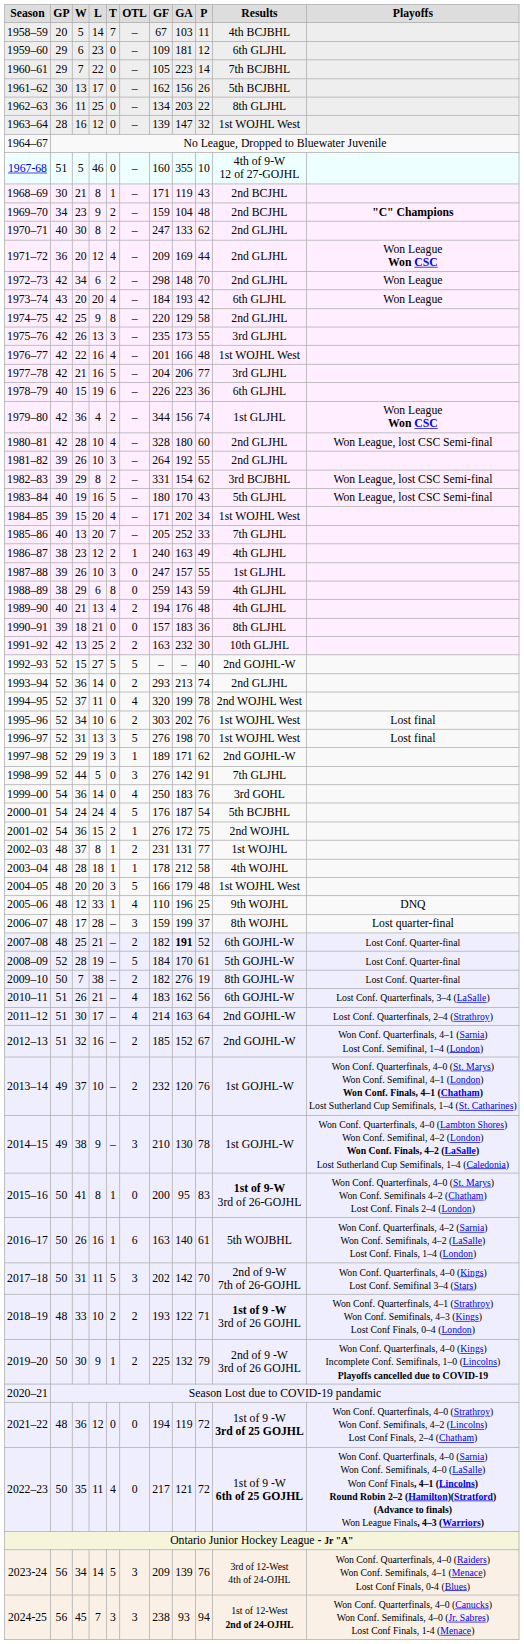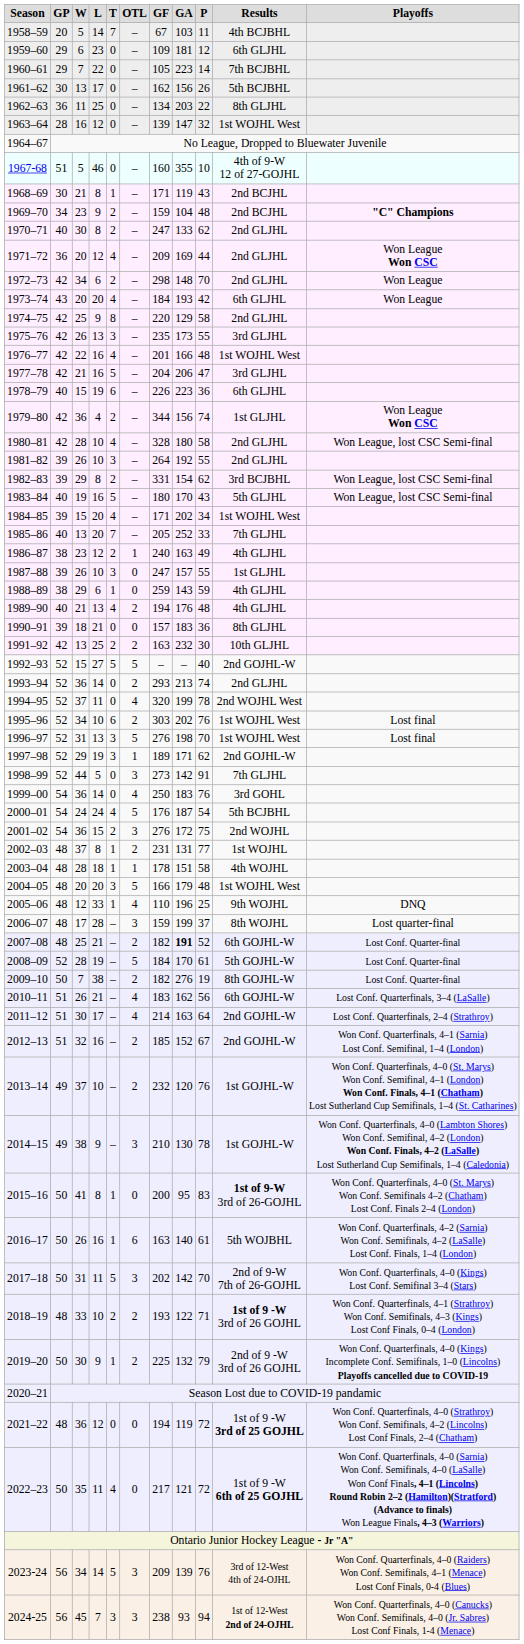 <table class="wikitable">
 <tr style="text-align:center; background:#dddddd">
 <td><strong>Season</strong></td>
 <td><strong>GP</strong></td>
 <td><strong>W</strong></td>
 <td><strong>L</strong></td>
 <td><strong>T</strong></td>
 <td><strong>OTL</strong></td>
 <td><strong>GF</strong></td>
 <td><strong>GA</strong></td>
 <td><strong>P</strong></td>
 <td><strong>Results</strong></td>
 <td><strong>Playoffs</strong></td>
 </tr>
 <tr style="text-align:center; background:#eeeeee">
 <td>1958–59</td>
 <td>20</td>
 <td>5</td>
 <td>14</td>
 <td>7</td>
 <td>–</td>
 <td>67</td>
 <td>103</td>
 <td>11</td>
 <td>4th BCJBHL</td>
 <td></td>
 </tr>
 <tr style="text-align:center; background:#eeeeee">
 <td>1959–60</td>
 <td>29</td>
 <td>6</td>
 <td>23</td>
 <td>0</td>
 <td>–</td>
 <td>109</td>
 <td>181</td>
 <td>12</td>
 <td>6th GLJHL</td>
 <td></td>
 </tr>
 <tr style="text-align:center; background:#eeeeee">
 <td>1960–61</td>
 <td>29</td>
 <td>7</td>
 <td>22</td>
 <td>0</td>
 <td>–</td>
 <td>105</td>
 <td>223</td>
 <td>14</td>
 <td>7th BCJBHL</td>
 <td></td>
 </tr>
 <tr style="text-align:center; background:#eeeeee">
 <td>1961–62</td>
 <td>30</td>
 <td>13</td>
 <td>17</td>
 <td>0</td>
 <td>–</td>
 <td>162</td>
 <td>156</td>
 <td>26</td>
 <td>5th BCJBHL</td>
 <td></td>
 </tr>
 <tr style="text-align:center; background:#eeeeee">
 <td>1962–63</td>
 <td>36</td>
 <td>11</td>
 <td>25</td>
 <td>0</td>
 <td>–</td>
 <td>134</td>
 <td>203</td>
 <td>22</td>
 <td>8th GLJHL</td>
 <td></td>
 </tr>
 <tr style="text-align:center; background:#eeeeee">
 <td>1963–64</td>
 <td>28</td>
 <td>16</td>
 <td>12</td>
 <td>0</td>
 <td>–</td>
 <td>139</td>
 <td>147</td>
 <td>32</td>
 <td>1st WOJHL West</td>
 <td></td>
 </tr>
 <tr style="text-align:center">
 <td>1964–67</td>
 <td colspan="11">No League, Dropped to Bluewater Juvenile</td>
 </tr>
 <tr style="text-align:center; background:#eeffff">
 <td><a href='#'>1967-68</a></td>
 <td>51</td>
 <td>5</td>
 <td>46</td>
 <td>0</td>
 <td>–</td>
 <td>160</td>
 <td>355</td>
 <td>10</td>
 <td>4th of 9-W<br>12 of 27-GOJHL</td>
 <td></td>
 </tr>
 <tr style="text-align:center; background:#ffeeff">
 <td>1968–69</td>
 <td>30</td>
 <td>21</td>
 <td>8</td>
 <td>1</td>
 <td>–</td>
 <td>171</td>
 <td>119</td>
 <td>43</td>
 <td>2nd BCJHL</td>
 <td></td>
 </tr>
 <tr style="text-align:center; background:#ffeeff">
 <td>1969–70</td>
 <td>34</td>
 <td>23</td>
 <td>9</td>
 <td>2</td>
 <td>–</td>
 <td>159</td>
 <td>104</td>
 <td>48</td>
 <td>2nd BCJHL</td>
 <td><strong>"C" Champions</strong></td>
 </tr>
 <tr style="text-align:center; background:#ffeeff">
 <td>1970–71</td>
 <td>40</td>
 <td>30</td>
 <td>8</td>
 <td>2</td>
 <td>–</td>
 <td>247</td>
 <td>133</td>
 <td>62</td>
 <td>2nd GLJHL</td>
 <td></td>
 </tr>
 <tr style="text-align:center; background:#ffeeff">
 <td>1971–72</td>
 <td>36</td>
 <td>20</td>
 <td>12</td>
 <td>4</td>
 <td>–</td>
 <td>209</td>
 <td>169</td>
 <td>44</td>
 <td>2nd GLJHL</td>
 <td>Won League<br> <strong>Won <a href='#'>CSC</a></strong></td>
 </tr>
 <tr style="text-align:center; background:#ffeeff">
 <td>1972–73</td>
 <td>42</td>
 <td>34</td>
 <td>6</td>
 <td>2</td>
 <td>–</td>
 <td>298</td>
 <td>148</td>
 <td>70</td>
 <td>2nd GLJHL</td>
 <td>Won League</td>
 </tr>
 <tr style="text-align:center; background:#ffeeff">
 <td>1973–74</td>
 <td>43</td>
 <td>20</td>
 <td>20</td>
 <td>4</td>
 <td>–</td>
 <td>184</td>
 <td>193</td>
 <td>42</td>
 <td>6th GLJHL</td>
 <td>Won League</td>
 </tr>
 <tr style="text-align:center; background:#ffeeff">
 <td>1974–75</td>
 <td>42</td>
 <td>25</td>
 <td>9</td>
 <td>8</td>
 <td>–</td>
 <td>220</td>
 <td>129</td>
 <td>58</td>
 <td>2nd GLJHL</td>
 <td></td>
 </tr>
 <tr style="text-align:center; background:#ffeeff">
 <td>1975–76</td>
 <td>42</td>
 <td>26</td>
 <td>13</td>
 <td>3</td>
 <td>–</td>
 <td>235</td>
 <td>173</td>
 <td>55</td>
 <td>3rd GLJHL</td>
 <td></td>
 </tr>
 <tr style="text-align:center; background:#ffeeff">
 <td>1976–77</td>
 <td>42</td>
 <td>22</td>
 <td>16</td>
 <td>4</td>
 <td>–</td>
 <td>201</td>
 <td>166</td>
 <td>48</td>
 <td>1st WOJHL West</td>
 <td></td>
 </tr>
 <tr style="text-align:center; background:#ffeeff">
 <td>1977–78</td>
 <td>42</td>
 <td>21</td>
 <td>16</td>
 <td>5</td>
 <td>–</td>
 <td>204</td>
 <td>206</td>
-<td>77</td>
+<td>47</td>
 <td>3rd GLJHL</td>
 <td></td>
 </tr>
 <tr style="text-align:center; background:#ffeeff">
 <td>1978–79</td>
 <td>40</td>
 <td>15</td>
 <td>19</td>
 <td>6</td>
 <td>–</td>
 <td>226</td>
 <td>223</td>
 <td>36</td>
 <td>6th GLJHL</td>
 <td></td>
 </tr>
 <tr style="text-align:center; background:#ffeeff">
 <td>1979–80</td>
 <td>42</td>
 <td>36</td>
 <td>4</td>
 <td>2</td>
 <td>–</td>
 <td>344</td>
 <td>156</td>
 <td>74</td>
 <td>1st GLJHL</td>
 <td>Won League<br> <strong>Won <a href='#'>CSC</a></strong></td>
 </tr>
 <tr style="text-align:center; background:#ffeeff">
 <td>1980–81</td>
 <td>42</td>
 <td>28</td>
 <td>10</td>
 <td>4</td>
 <td>–</td>
 <td>328</td>
 <td>180</td>
-<td>60</td>
+<td>58</td>
 <td>2nd GLJHL</td>
 <td>Won League, lost CSC Semi-final</td>
 </tr>
 <tr style="text-align:center; background:#ffeeff">
 <td>1981–82</td>
 <td>39</td>
 <td>26</td>
 <td>10</td>
 <td>3</td>
 <td>–</td>
 <td>264</td>
 <td>192</td>
 <td>55</td>
 <td>2nd GLJHL</td>
 <td></td>
 </tr>
 <tr style="text-align:center; background:#ffeeff">
 <td>1982–83</td>
 <td>39</td>
 <td>29</td>
 <td>8</td>
 <td>2</td>
 <td>–</td>
 <td>331</td>
 <td>154</td>
 <td>62</td>
 <td>3rd BCJBHL</td>
 <td>Won League, lost CSC Semi-final</td>
 </tr>
 <tr style="text-align:center; background:#ffeeff">
 <td>1983–84</td>
 <td>40</td>
 <td>19</td>
 <td>16</td>
 <td>5</td>
 <td>–</td>
 <td>180</td>
 <td>170</td>
 <td>43</td>
 <td>5th GLJHL</td>
 <td>Won League, lost CSC Semi-final</td>
 </tr>
 <tr style="text-align:center; background:#ffeeff">
 <td>1984–85</td>
 <td>39</td>
 <td>15</td>
 <td>20</td>
 <td>4</td>
 <td>–</td>
 <td>171</td>
 <td>202</td>
 <td>34</td>
 <td>1st WOJHL West</td>
 <td></td>
 </tr>
 <tr style="text-align:center; background:#ffeeff">
 <td>1985–86</td>
 <td>40</td>
 <td>13</td>
 <td>20</td>
 <td>7</td>
 <td>–</td>
 <td>205</td>
 <td>252</td>
 <td>33</td>
 <td>7th GLJHL</td>
 <td></td>
 </tr>
 <tr style="text-align:center; background:#ffeeff">
 <td>1986–87</td>
 <td>38</td>
 <td>23</td>
 <td>12</td>
 <td>2</td>
 <td>1</td>
 <td>240</td>
 <td>163</td>
 <td>49</td>
 <td>4th GLJHL</td>
 <td></td>
 </tr>
 <tr style="text-align:center; background:#ffeeff">
 <td>1987–88</td>
 <td>39</td>
 <td>26</td>
 <td>10</td>
 <td>3</td>
 <td>0</td>
 <td>247</td>
 <td>157</td>
 <td>55</td>
 <td>1st GLJHL</td>
 <td></td>
 </tr>
 <tr style="text-align:center; background:#ffeeff">
 <td>1988–89</td>
 <td>38</td>
 <td>29</td>
 <td>6</td>
-<td>8</td>
+<td>1</td>
 <td>0</td>
 <td>259</td>
 <td>143</td>
 <td>59</td>
 <td>4th GLJHL</td>
 <td></td>
 </tr>
 <tr style="text-align:center; background:#ffeeff">
 <td>1989–90</td>
 <td>40</td>
 <td>21</td>
 <td>13</td>
 <td>4</td>
 <td>2</td>
 <td>194</td>
 <td>176</td>
 <td>48</td>
 <td>4th GLJHL</td>
 <td></td>
 </tr>
 <tr style="text-align:center; background:#ffeeff">
 <td>1990–91</td>
 <td>39</td>
 <td>18</td>
 <td>21</td>
 <td>0</td>
 <td>0</td>
 <td>157</td>
 <td>183</td>
 <td>36</td>
 <td>8th GLJHL</td>
 <td></td>
 </tr>
 <tr style="text-align:center; background:#ffeeff">
 <td>1991–92</td>
 <td>42</td>
 <td>13</td>
 <td>25</td>
 <td>2</td>
 <td>2</td>
 <td>163</td>
 <td>232</td>
 <td>30</td>
 <td>10th GLJHL</td>
 <td></td>
 </tr>
 <tr style="text-align:center">
 <td>1992–93</td>
 <td>52</td>
 <td>15</td>
 <td>27</td>
 <td>5</td>
 <td>5</td>
 <td>–</td>
 <td>–</td>
 <td>40</td>
 <td>2nd GOJHL-W</td>
 <td></td>
 </tr>
 <tr style="text-align:center">
 <td>1993–94</td>
 <td>52</td>
 <td>36</td>
 <td>14</td>
 <td>0</td>
 <td>2</td>
 <td>293</td>
 <td>213</td>
 <td>74</td>
 <td>2nd GLJHL</td>
 <td></td>
 </tr>
 <tr style="text-align:center">
 <td>1994–95</td>
 <td>52</td>
 <td>37</td>
 <td>11</td>
 <td>0</td>
 <td>4</td>
 <td>320</td>
 <td>199</td>
 <td>78</td>
 <td>2nd WOJHL West</td>
 <td></td>
 </tr>
 <tr style="text-align:center">
 <td>1995–96</td>
 <td>52</td>
 <td>34</td>
 <td>10</td>
 <td>6</td>
 <td>2</td>
 <td>303</td>
 <td>202</td>
 <td>76</td>
 <td>1st WOJHL West</td>
 <td>Lost final</td>
 </tr>
 <tr style="text-align:center">
 <td>1996–97</td>
 <td>52</td>
 <td>31</td>
 <td>13</td>
 <td>3</td>
 <td>5</td>
 <td>276</td>
 <td>198</td>
 <td>70</td>
 <td>1st WOJHL West</td>
 <td>Lost final</td>
 </tr>
 <tr style="text-align:center">
 <td>1997–98</td>
 <td>52</td>
 <td>29</td>
 <td>19</td>
 <td>3</td>
 <td>1</td>
 <td>189</td>
 <td>171</td>
 <td>62</td>
 <td>2nd GOJHL-W</td>
 <td></td>
 </tr>
 <tr style="text-align:center">
 <td>1998–99</td>
 <td>52</td>
 <td>44</td>
 <td>5</td>
 <td>0</td>
 <td>3</td>
-<td>276</td>
+<td>273</td>
 <td>142</td>
 <td>91</td>
 <td>7th GLJHL</td>
 <td></td>
 </tr>
 <tr style="text-align:center">
 <td>1999–00</td>
 <td>54</td>
 <td>36</td>
 <td>14</td>
 <td>0</td>
 <td>4</td>
 <td>250</td>
 <td>183</td>
 <td>76</td>
 <td>3rd GOHL</td>
 <td></td>
 </tr>
 <tr style="text-align:center">
 <td>2000–01</td>
 <td>54</td>
 <td>24</td>
 <td>24</td>
 <td>4</td>
 <td>5</td>
 <td>176</td>
 <td>187</td>
 <td>54</td>
 <td>5th BCJBHL</td>
 <td></td>
 </tr>
 <tr style="text-align:center">
 <td>2001–02</td>
 <td>54</td>
 <td>36</td>
 <td>15</td>
 <td>2</td>
-<td>1</td>
+<td>3</td>
 <td>276</td>
 <td>172</td>
 <td>75</td>
 <td>2nd WOJHL</td>
 <td></td>
 </tr>
 <tr style="text-align:center">
 <td>2002–03</td>
 <td>48</td>
 <td>37</td>
 <td>8</td>
 <td>1</td>
 <td>2</td>
 <td>231</td>
 <td>131</td>
 <td>77</td>
 <td>1st WOJHL</td>
 <td></td>
 </tr>
 <tr style="text-align:center">
 <td>2003–04</td>
 <td>48</td>
 <td>28</td>
 <td>18</td>
 <td>1</td>
 <td>1</td>
 <td>178</td>
-<td>212</td>
+<td>151</td>
 <td>58</td>
 <td>4th WOJHL</td>
 <td></td>
 </tr>
 <tr style="text-align:center">
 <td>2004–05</td>
 <td>48</td>
 <td>20</td>
 <td>20</td>
 <td>3</td>
 <td>5</td>
 <td>166</td>
 <td>179</td>
 <td>48</td>
 <td>1st WOJHL West</td>
 <td></td>
 </tr>
 <tr style="text-align:center">
 <td>2005–06</td>
 <td>48</td>
 <td>12</td>
 <td>33</td>
 <td>1</td>
 <td>4</td>
 <td>110</td>
 <td>196</td>
 <td>25</td>
 <td>9th WOJHL</td>
 <td>DNQ</td>
 </tr>
 <tr style="text-align:center">
 <td>2006–07</td>
 <td>48</td>
 <td>17</td>
 <td>28</td>
 <td>–</td>
 <td>3</td>
 <td>159</td>
 <td>199</td>
 <td>37</td>
 <td>8th WOJHL</td>
 <td>Lost quarter-final</td>
 </tr>
 <tr style="text-align:center; background:#eeeeff">
 <td>2007–08</td>
 <td>48</td>
 <td>25</td>
 <td>21</td>
 <td>–</td>
 <td>2</td>
 <td>182</td>
 <td><strong>191</strong></td>
 <td>52</td>
 <td>6th GOJHL-W</td>
 <td><small>Lost Conf. Quarter-final</small></td>
 </tr>
 <tr style="text-align:center; background:#eeeeff">
 <td>2008–09</td>
 <td>52</td>
 <td>28</td>
 <td>19</td>
 <td>–</td>
 <td>5</td>
 <td>184</td>
 <td>170</td>
 <td>61</td>
 <td>5th GOJHL-W</td>
 <td><small>Lost Conf. Quarter-final</small></td>
 </tr>
 <tr style="text-align:center; background:#eeeeff">
 <td>2009–10</td>
 <td>50</td>
 <td>7</td>
 <td>38</td>
 <td>–</td>
 <td>2</td>
 <td>182</td>
 <td>276</td>
 <td>19</td>
 <td>8th GOJHL-W</td>
 <td><small>Lost Conf. Quarter-final</small></td>
 </tr>
 <tr style="text-align:center; background:#eeeeff">
 <td>2010–11</td>
 <td>51</td>
 <td>26</td>
 <td>21</td>
 <td>–</td>
 <td>4</td>
 <td>183</td>
 <td>162</td>
 <td>56</td>
 <td>6th GOJHL-W</td>
 <td><small>Lost Conf. Quarterfinals, 3–4 (<a href='#'>LaSalle</a>)</small></td>
 </tr>
 <tr style="text-align:center; background:#eeeeff">
 <td>2011–12</td>
 <td>51</td>
 <td>30</td>
 <td>17</td>
 <td>–</td>
 <td>4</td>
 <td>214</td>
 <td>163</td>
 <td>64</td>
 <td>2nd GOJHL-W</td>
 <td><small>Lost Conf. Quarterfinals, 2–4 (<a href='#'>Strathroy</a>)</small></td>
 </tr>
 <tr style="text-align:center; background:#eeeeff">
 <td>2012–13</td>
 <td>51</td>
 <td>32</td>
 <td>16</td>
 <td>–</td>
 <td>2</td>
 <td>185</td>
 <td>152</td>
 <td>67</td>
 <td>2nd GOJHL-W</td>
 <td><small>Won Conf. Quarterfinals, 4–1 (<a href='#'>Sarnia</a>)<br>Lost Conf. Semifinal, 1–4 (<a href='#'>London</a>)</small></td>
 </tr>
 <tr style="text-align:center; background:#eeeeff">
 <td>2013–14</td>
 <td>49</td>
 <td>37</td>
 <td>10</td>
 <td>–</td>
 <td>2</td>
 <td>232</td>
 <td>120</td>
 <td>76</td>
 <td>1st GOJHL-W</td>
 <td><small>Won Conf. Quarterfinals, 4–0 (<a href='#'>St. Marys</a>)<br>Won Conf. Semifinal, 4–1 (<a href='#'>London</a>)<br><strong>Won Conf. Finals, 4–1 (<a href='#'>Chatham</a>)</strong><br>Lost Sutherland Cup Semifinals, 1–4 (<a href='#'>St. Catharines</a>)</small></td>
 </tr>
 <tr style="text-align:center; background:#eeeeff">
 <td>2014–15</td>
 <td>49</td>
 <td>38</td>
 <td>9</td>
 <td>–</td>
 <td>3</td>
 <td>210</td>
 <td>130</td>
 <td>78</td>
 <td>1st GOJHL-W</td>
 <td><small>Won Conf. Quarterfinals, 4–0 (<a href='#'>Lambton Shores</a>)<br>Won Conf. Semifinal, 4–2 (<a href='#'>London</a>)<br><strong>Won Conf. Finals, 4–2 (<a href='#'>LaSalle</a>)</strong><br>Lost Sutherland Cup Semifinals, 1–4 (<a href='#'>Caledonia</a>)</small></td>
 </tr>
 <tr style="text-align:center; background:#eeeeff">
 <td>2015–16</td>
 <td>50</td>
 <td>41</td>
 <td>8</td>
 <td>1</td>
 <td>0</td>
 <td>200</td>
 <td>95</td>
 <td>83</td>
 <td><strong>1st of 9-W</strong><br>3rd of 26-GOJHL</td>
 <td><small>Won Conf. Quarterfinals, 4–0 (<a href='#'>St. Marys</a>)<br> Won Conf. Semifinals 4–2 (<a href='#'>Chatham</a>)<br>Lost Conf. Finals 2–4 (<a href='#'>London</a>)</small></td>
 </tr>
 <tr style="text-align:center; background:#eeeeff">
 <td>2016–17</td>
 <td>50</td>
 <td>26</td>
 <td>16</td>
 <td>1</td>
 <td>6</td>
 <td>163</td>
 <td>140</td>
 <td>61</td>
 <td>5th WOJBHL</td>
 <td><small>Won Conf. Quarterfinals, 4–2 (<a href='#'>Sarnia</a>)<br>Won Conf. Semifinals, 4–2 (<a href='#'>LaSalle</a>)<br>Lost Conf. Finals, 1–4 (<a href='#'>London</a>)</small></td>
 </tr>
 <tr style="text-align:center; background:#eeeeff">
 <td>2017–18</td>
 <td>50</td>
 <td>31</td>
 <td>11</td>
 <td>5</td>
 <td>3</td>
 <td>202</td>
 <td>142</td>
 <td>70</td>
 <td>2nd of 9-W<br>7th of 26-GOJHL</td>
 <td><small>Won Conf. Quarterfinals, 4–0 (<a href='#'>Kings</a>)<br>Lost Conf. Semifinal 3–4 (<a href='#'>Stars</a>)</small></td>
 </tr>
 <tr style="text-align:center; background:#eeeeff">
 <td>2018–19</td>
 <td>48</td>
 <td>33</td>
 <td>10</td>
 <td>2</td>
 <td>2</td>
 <td>193</td>
 <td>122</td>
 <td>71</td>
 <td><strong>1st of 9 -W</strong><br>3rd of 26 GOJHL</td>
 <td><small>Won Conf. Quarterfinals, 4–1 (<a href='#'>Strathroy</a>)<br>Won Conf. Semifinals, 4–3 (<a href='#'>Kings</a>)<br>Lost Conf Finals, 0–4 (<a href='#'>London</a>)</small></td>
 </tr>
 <tr style="text-align:center; background:#eeeeff">
 <td>2019–20</td>
 <td>50</td>
 <td>30</td>
 <td>9</td>
 <td>1</td>
 <td>2</td>
 <td>225</td>
 <td>132</td>
 <td>79</td>
 <td>2nd of 9 -W<br>3rd of 26 GOJHL</td>
 <td><small>Won Conf. Quarterfinals, 4–0 (<a href='#'>Kings</a>)<br>Incomplete Conf. Semifinals, 1–0 (<a href='#'>Lincolns</a>)<br><strong>Playoffs cancelled due to COVID-19<em></small></td>
 </tr>
 <tr style="text-align:center; background:#eeeeff">
 <td>2020–21</td>
 <td colspan=11>Season Lost due to COVID-19 pandamic</td>
 </tr>
 <tr style="text-align:center; background:#eeeeff">
 <td>2021–22</td>
 <td>48</td>
 <td>36</td>
 <td>12</td>
 <td>0</td>
 <td>0</td>
 <td>194</td>
 <td>119</td>
 <td>72</td>
 <td></strong>1st of 9 -W<strong><br>3rd of 25 GOJHL</td>
 <td><small>Won Conf. Quarterfinals, 4–0 (<a href='#'>Strathroy</a>)<br>Won Conf. Semifinals, 4–2 (<a href='#'>Lincolns</a>)<br>Lost Conf Finals, 2–4 (<a href='#'>Chatham</a>)</small></td>
 </tr>
 <tr style="text-align:center; background:#eeeeff">
 <td>2022–23</td>
 <td>50</td>
 <td>35</td>
 <td>11</td>
 <td>4</td>
 <td>0</td>
 <td>217</td>
 <td>121</td>
 <td>72</td>
 <td></strong>1st of 9 -W<strong><br>6th of 25 GOJHL</td>
 <td><small>Won Conf. Quarterfinals, 4–0 (<a href='#'>Sarnia</a>)<br>Won Conf. Semifinals, 4–0 (<a href='#'>LaSalle</a>)<br></strong>Won Conf Finals<strong>, 4–1 (<a href='#'>Lincolns</a>)<br>Round Robin 2–2 (<a href='#'>Hamilton</a>)(<a href='#'>Stratford</a>)<br>(Advance to finals)<br></strong>Won League Finals<strong>, 4–3 (<a href='#'>Warriors</a>)</small></td>
 </tr>
 <tr align="center" bgcolor="beige">
 <td colspan=11></strong>Ontario Junior Hockey League<strong>   -  <small>Jr "A"</small></td>
 </tr>
 <tr align="center" bgcolor="linen">
 <td>2023-24</td>
 <td>56</td>
 <td>34</td>
 <td>14</td>
 <td>5</td>
 <td>3</td>
 <td>209</td>
 <td>139</td>
 <td>76</td>
 <td><small>3rd of 12-West<br>4th of 24-OJHL </small></td>
 <td><small>Won Conf. Quarterfinals, 4–0 (<a href='#'>Raiders</a>)<br>Won Conf. Semifinals, 4–1 (<a href='#'>Menace</a>)<br>Lost Conf Finals, 0-4 (<a href='#'>Blues</a>)</small></td>
 </tr>
 <tr align="center" bgcolor="linen">
 <td>2024-25</td>
 <td>56</td>
 <td>45</td>
 <td>7</td>
 <td>3</td>
 <td>3</td>
 <td>238</td>
 <td>93</td>
 <td>94</td>
 <td><small></strong>1st of 12-West<strong><br>2nd of 24-OJHL </small></td>
 <td><small>Won Conf. Quarterfinals, 4–0 (<a href='#'>Canucks</a>)<br>Won Conf. Semifinals, 4–0 (<a href='#'>Jr. Sabres</a>)<br>Lost Conf Finals, 1-4 (<a href='#'>Menace</a>)</small></td>
 </tr>
 </table>
